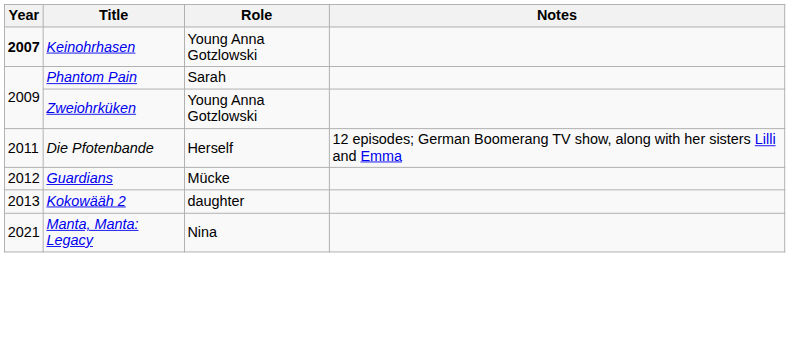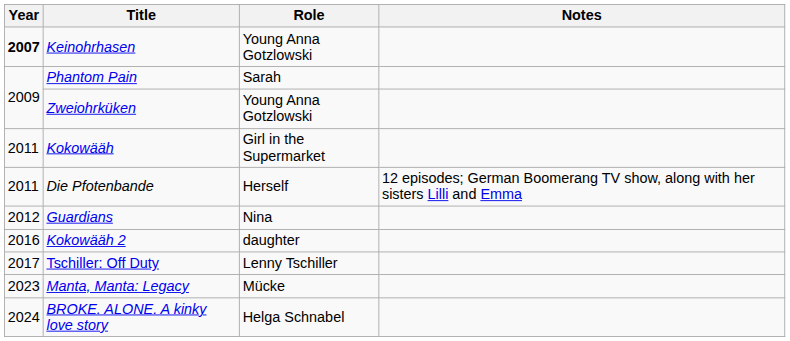 <table class="wikitable">
 <tr>
 <th>Year</th>
 <th>Title</th>
 <th>Role</th>
 <th>Notes</th>
 </tr>
 <tr>
 <td><strong>2007</strong></td>
 <td><em><a href='#'>Keinohrhasen</a></em></td>
 <td>Young Anna Gotzlowski</td>
 <td></td>
 </tr>
 <tr>
 <td rowspan="2">2009</td>
 <td><em><a href='#'>Phantom Pain</a></em></td>
 <td>Sarah</td>
 <td></td>
 </tr>
 <tr>
 <td><em><a href='#'>Zweiohrküken</a></em></td>
 <td>Young Anna Gotzlowski</td>
 <td></td>
 </tr>
 <tr>
 <td>2011</td>
+<td><em><a href='#'>Kokowääh</a></em></td>
+<td>Girl in the Supermarket</td>
+<td></td>
+</tr>
+<tr>
+<td>2011</td>
 <td><em>Die Pfotenbande</em></td>
 <td>Herself</td>
 <td>12 episodes; German Boomerang TV show, along with her sisters <a href='#'>Lilli</a> and <a href='#'>Emma</a></td>
 </tr>
 <tr>
 <td>2012</td>
 <td><em><a href='#'>Guardians</a></em></td>
-<td>Mücke</td>
+<td>Nina</td>
 <td></td>
 </tr>
 <tr>
-<td>2013</td>
+<td>2016</td>
 <td><em><a href='#'>Kokowääh 2</a></em></td>
 <td>daughter</td>
 <td></td>
 </tr>
 <tr>
-<td>2021</td>
+<td>2017</td>
+<td><a href='#'>Tschiller: Off Duty</a></td>
+<td>Lenny Tschiller</td>
+<td></td>
+</tr>
+<tr>
+<td>2023</td>
 <td><em><a href='#'>Manta, Manta: Legacy</a></em></td>
-<td>Nina</td>
+<td>Mücke</td>
+<td></td>
+</tr>
+<tr>
+<td>2024</td>
+<td><em><a href='#'>BROKE. ALONE. A kinky love story</a></em></td>
+<td>Helga Schnabel</td>
 <td></td>
 </tr>
 </table>
